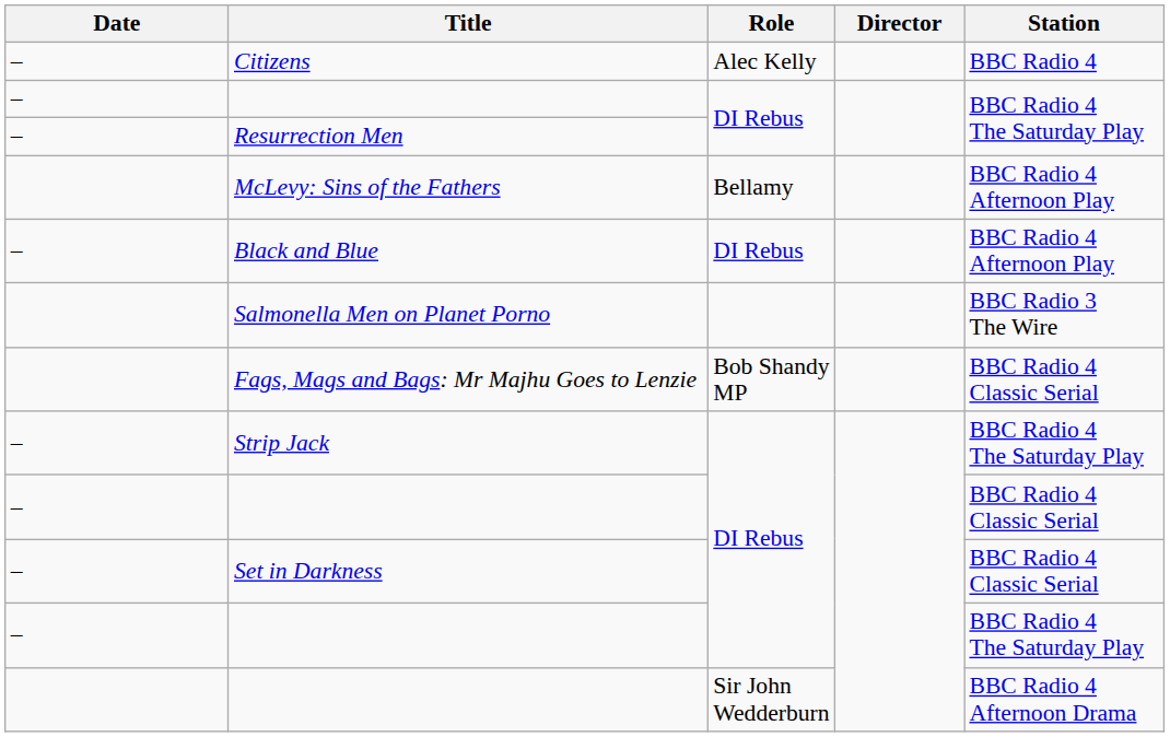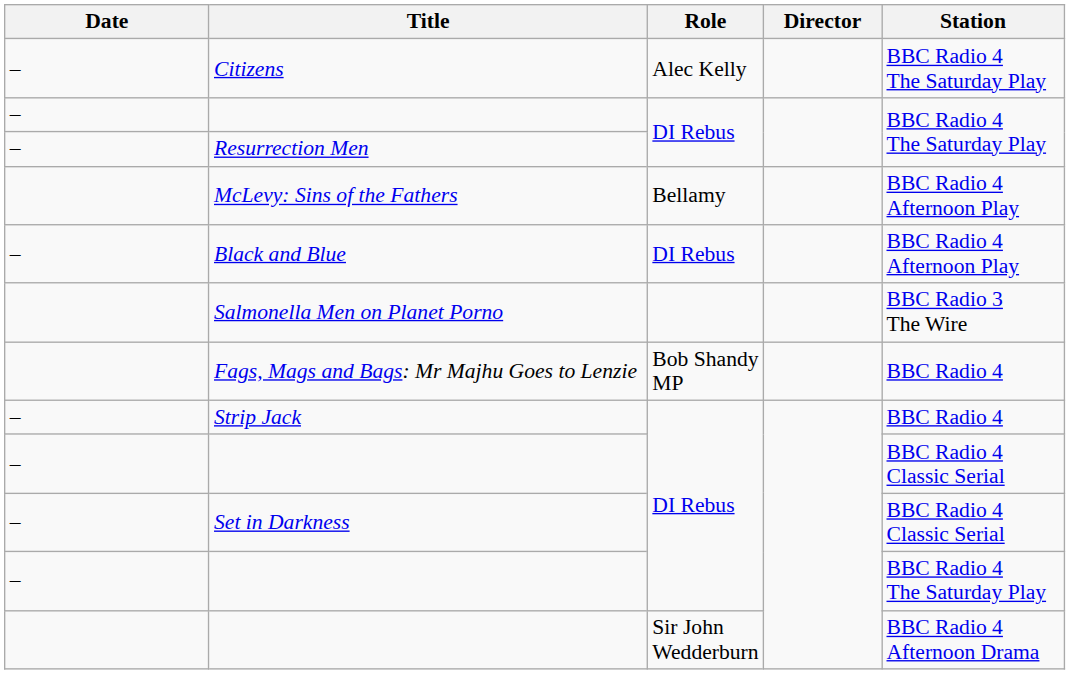 <table class="wikitable sortable">
 <tr>
 <th style="width: 9em">Date</th>
 <th>Title</th>
 <th style="width: 4em">Role</th>
 <th style="width: 5em">Director</th>
 <th style="width: 8em">Station<br></th>
 </tr>
 <tr id="Citizens">
 <td> – </td>
 <td><em><a href='#'>Citizens</a></em> </td>
 <td>Alec Kelly</td>
 <td></td>
-<td><a href='#'>BBC Radio 4</a></td>
+<td><a href='#'>BBC Radio 4</a><br><a href='#'>The Saturday Play</a></td>
 </tr>
 <tr id="Rebus: The Falls">
 <td> – </td>
 <td><em></em> </td>
 <td rowspan="2"><a href='#'>DI Rebus</a></td>
 <td rowspan="2"></td>
 <td rowspan="2"><a href='#'>BBC Radio 4</a><br><a href='#'>The Saturday Play</a></td>
 </tr>
 <tr id="Rebus: Resurrection Men">
 <td> – </td>
 <td><em><a href='#'>Resurrection Men</a></em> </td>
 </tr>
 <tr id="McLevy: Sins of the Fathers">
 <td></td>
 <td><em><a href='#'>McLevy: Sins of the Fathers</a></em> </td>
 <td>Bellamy</td>
 <td></td>
 <td><a href='#'>BBC Radio 4</a><br><a href='#'>Afternoon Play</a></td>
 </tr>
 <tr id="Rebus: Black and Blue">
 <td> – </td>
 <td><em><a href='#'>Black and Blue</a></em> </td>
 <td><a href='#'>DI Rebus</a></td>
 <td></td>
 <td><a href='#'>BBC Radio 4</a><br><a href='#'>Afternoon Play</a></td>
 </tr>
 <tr id="Salmonella Men on Planet Porno">
 <td></td>
 <td><em><a href='#'>Salmonella Men on Planet Porno</a></em> </td>
 <td></td>
 <td></td>
 <td><a href='#'>BBC Radio 3</a><br>The Wire</td>
 </tr>
 <tr>
 <td></td>
 <td><em><a href='#'>Fags, Mags and Bags</a>: Mr Majhu Goes to Lenzie</em> </td>
 <td>Bob Shandy MP</td>
 <td></td>
-<td><a href='#'>BBC Radio 4</a><br><a href='#'>Classic Serial</a></td>
+<td><a href='#'>BBC Radio 4</a></td>
 </tr>
 <tr id="Rebus: Strip Jack">
 <td> – </td>
 <td><em><a href='#'>Strip Jack</a></em> </td>
 <td rowspan="4"><a href='#'>DI Rebus</a></td>
 <td rowspan="5"></td>
-<td><a href='#'>BBC Radio 4</a><br><a href='#'>The Saturday Play</a></td>
+<td><a href='#'>BBC Radio 4</a></td>
 </tr>
 <tr id="Rebus: The Black Book">
 <td> – </td>
 <td><em></em> </td>
 <td><a href='#'>BBC Radio 4</a><br><a href='#'>Classic Serial</a></td>
 </tr>
 <tr id="Rebus: Set in Darkness">
 <td> – </td>
 <td><em><a href='#'>Set in Darkness</a></em> </td>
 <td><a href='#'>BBC Radio 4</a><br><a href='#'>Classic Serial</a></td>
 </tr>
 <tr id="Rebus: A Question of Blood">
 <td> – </td>
 <td><em></em> </td>
 <td><a href='#'>BBC Radio 4</a><br><a href='#'>The Saturday Play</a></td>
 </tr>
 <tr id="The Trial of Joseph Knight">
 <td></td>
 <td><em></em> </td>
 <td>Sir John Wedderburn</td>
 <td><a href='#'>BBC Radio 4</a><br><a href='#'>Afternoon Drama</a></td>
 </tr>
 </table>
